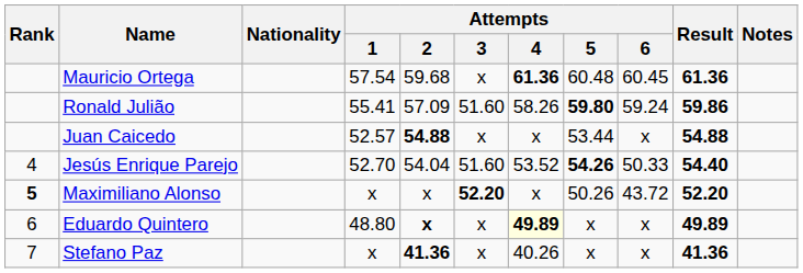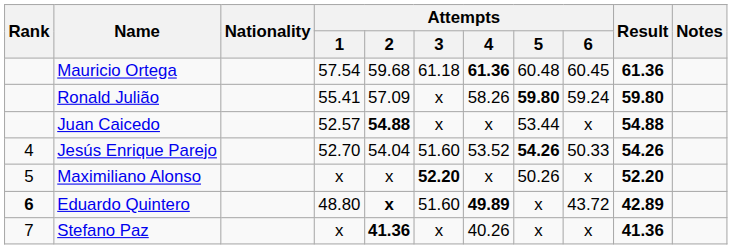 <table class="wikitable sortable" style="text-align:center">
 <tr>
 <th rowspan=2>Rank</th>
 <th rowspan=2>Name</th>
 <th rowspan=2>Nationality</th>
 <th colspan=6>Attempts</th>
 <th rowspan=2>Result</th>
 <th rowspan=2>Notes</th>
 </tr>
 <tr>
 <th>1</th>
 <th>2</th>
 <th>3</th>
 <th>4</th>
 <th>5</th>
 <th>6</th>
 </tr>
 <tr>
 <td align=center></td>
 <td align=left><a href='#'>Mauricio Ortega</a></td>
 <td align=left></td>
 <td>57.54</td>
 <td>59.68</td>
-<td>x</td>
+<td>61.18</td>
 <td><strong>61.36</strong></td>
 <td>60.48</td>
 <td>60.45</td>
 <td><strong>61.36</strong></td>
 <td></td>
 </tr>
 <tr>
 <td align=center></td>
 <td align=left><a href='#'>Ronald Julião</a></td>
 <td align=left></td>
 <td>55.41</td>
 <td>57.09</td>
-<td>51.60</td>
+<td>x</td>
 <td>58.26</td>
 <td><strong>59.80</strong></td>
 <td>59.24</td>
-<td><strong>59.86</strong></td>
+<td><strong>59.80</strong></td>
 <td></td>
 </tr>
 <tr>
 <td align=center></td>
 <td align=left><a href='#'>Juan Caicedo</a></td>
 <td align=left></td>
 <td>52.57</td>
 <td><strong>54.88</strong></td>
 <td>x</td>
 <td>x</td>
 <td>53.44</td>
 <td>x</td>
 <td><strong>54.88</strong></td>
 <td></td>
 </tr>
 <tr>
 <td align=center>4</td>
 <td align=left><a href='#'>Jesús Enrique Parejo</a></td>
 <td align=left></td>
 <td>52.70</td>
 <td>54.04</td>
 <td>51.60</td>
 <td>53.52</td>
 <td><strong>54.26</strong></td>
 <td>50.33</td>
-<td><strong>54.40</strong></td>
+<td><strong>54.26</strong></td>
 <td></td>
 </tr>
 <tr>
-<td align=center><strong>5</strong></td>
+<td align=center>5</td>
 <td align=left><a href='#'>Maximiliano Alonso</a></td>
 <td align=left></td>
 <td>x</td>
 <td>x</td>
 <td><strong>52.20</strong></td>
 <td>x</td>
 <td>50.26</td>
-<td>43.72</td>
+<td>x</td>
 <td><strong>52.20</strong></td>
 <td></td>
 </tr>
 <tr>
-<td align=center>6</td>
+<td align=center><strong>6</strong></td>
 <td align=left><a href='#'>Eduardo Quintero</a></td>
 <td align=left></td>
 <td>48.80</td>
 <td><strong>x</strong></td>
+<td>51.60</td>
+<td><strong>49.89</strong></td>
 <td>x</td>
-<td style="background: lightyellow;"><strong>49.89</strong></td>
-<td>x</td>
-<td>x</td>
-<td><strong>49.89</strong></td>
+<td>43.72</td>
+<td><strong>42.89</strong></td>
 <td></td>
 </tr>
 <tr>
 <td align=center>7</td>
 <td align=left><a href='#'>Stefano Paz</a></td>
 <td align=left></td>
 <td>x</td>
 <td><strong>41.36</strong></td>
 <td>x</td>
 <td>40.26</td>
 <td>x</td>
 <td>x</td>
 <td><strong>41.36</strong></td>
 <td></td>
 </tr>
 </table>
